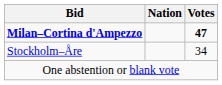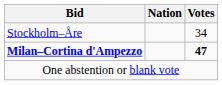 <table class="wikitable">
 <tr>
 <th>Bid</th>
 <th>Nation</th>
 <th>Votes</th>
 </tr>
 <tr>
+<td><a href='#'>Stockholm–Åre</a></td>
+<td></td>
+<td align=center>34</td>
+</tr>
+<tr>
 <td><strong><a href='#'>Milan–Cortina d'Ampezzo</a></strong></td>
 <td><strong></strong></td>
 <td align=center><strong>47</strong></td>
 </tr>
 <tr>
-<td><a href='#'>Stockholm–Åre</a></td>
-<td></td>
-<td align=center>34</td>
-</tr>
-<tr>
 <td colspan="3" style="text-align: center;">One abstention or <a href='#'>blank vote</a></td>
 </tr>
 </table>
